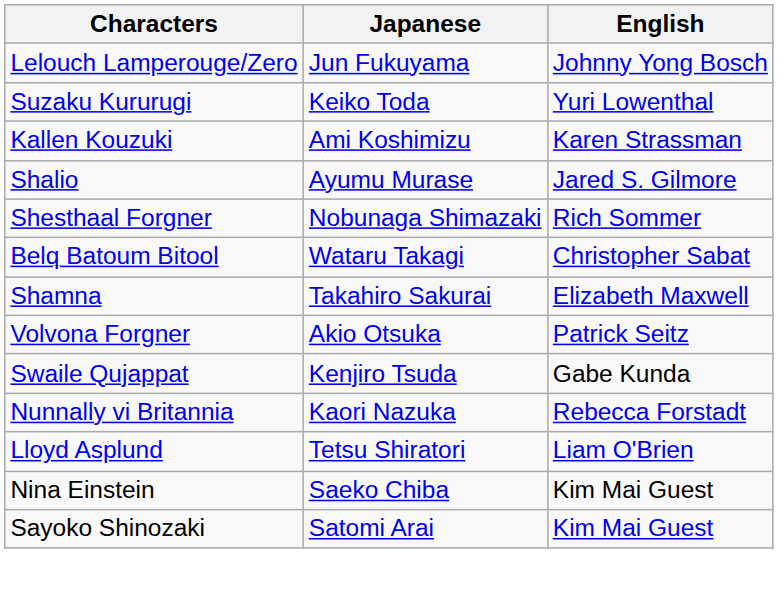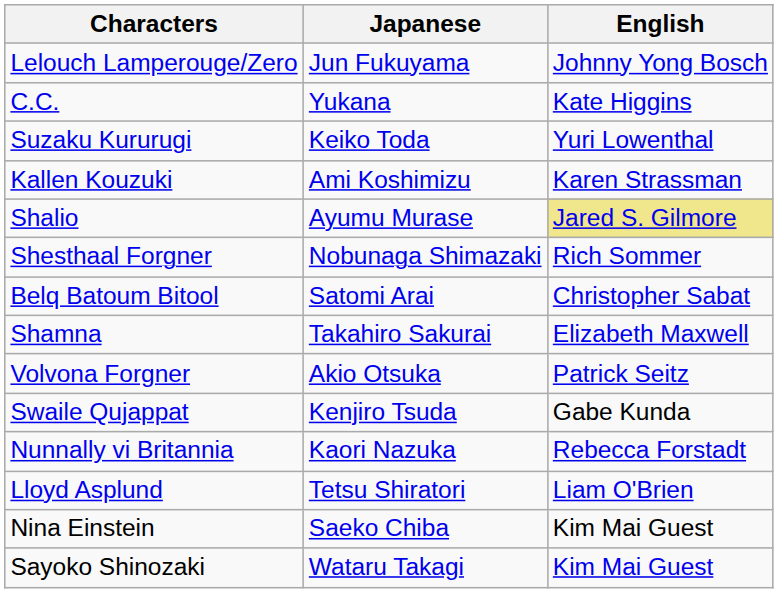 <table class="wikitable">
 <tr>
 <th>Characters</th>
 <th>Japanese</th>
 <th>English</th>
 </tr>
 <tr>
 <td><a href='#'>Lelouch Lamperouge/Zero</a></td>
 <td><a href='#'>Jun Fukuyama</a></td>
 <td><a href='#'>Johnny Yong Bosch</a></td>
+</tr>
+<tr>
+<td><a href='#'>C.C.</a></td>
+<td><a href='#'>Yukana</a></td>
+<td><a href='#'>Kate Higgins</a></td>
 </tr>
 <tr>
 <td><a href='#'>Suzaku Kururugi</a></td>
 <td><a href='#'>Keiko Toda</a></td>
 <td><a href='#'>Yuri Lowenthal</a></td>
 </tr>
 <tr>
 <td><a href='#'>Kallen Kouzuki</a></td>
 <td><a href='#'>Ami Koshimizu</a></td>
 <td><a href='#'>Karen Strassman</a></td>
 </tr>
 <tr>
 <td><a href='#'>Shalio</a></td>
 <td><a href='#'>Ayumu Murase</a></td>
-<td><a href='#'>Jared S. Gilmore</a></td>
+<td style="background: khaki;"><a href='#'>Jared S. Gilmore</a></td>
 </tr>
 <tr>
 <td><a href='#'>Shesthaal Forgner</a></td>
 <td><a href='#'>Nobunaga Shimazaki</a></td>
 <td><a href='#'>Rich Sommer</a></td>
 </tr>
 <tr>
 <td><a href='#'>Belq Batoum Bitool</a></td>
-<td><a href='#'>Wataru Takagi</a></td>
+<td><a href='#'>Satomi Arai</a></td>
 <td><a href='#'>Christopher Sabat</a></td>
 </tr>
 <tr>
 <td><a href='#'>Shamna</a></td>
 <td><a href='#'>Takahiro Sakurai</a></td>
 <td><a href='#'>Elizabeth Maxwell</a></td>
 </tr>
 <tr>
 <td><a href='#'>Volvona Forgner</a></td>
 <td><a href='#'>Akio Otsuka</a></td>
 <td><a href='#'>Patrick Seitz</a></td>
 </tr>
 <tr>
 <td><a href='#'>Swaile Qujappat</a></td>
 <td><a href='#'>Kenjiro Tsuda</a></td>
 <td>Gabe Kunda</td>
 </tr>
 <tr>
 <td><a href='#'>Nunnally vi Britannia</a></td>
 <td><a href='#'>Kaori Nazuka</a></td>
 <td><a href='#'>Rebecca Forstadt</a></td>
 </tr>
 <tr>
 <td><a href='#'>Lloyd Asplund</a></td>
 <td><a href='#'>Tetsu Shiratori</a></td>
 <td><a href='#'>Liam O'Brien</a></td>
 </tr>
 <tr>
 <td>Nina Einstein</td>
 <td><a href='#'>Saeko Chiba</a></td>
 <td>Kim Mai Guest</td>
 </tr>
 <tr>
 <td>Sayoko Shinozaki</td>
-<td><a href='#'>Satomi Arai</a></td>
+<td><a href='#'>Wataru Takagi</a></td>
 <td><a href='#'>Kim Mai Guest</a></td>
 </tr>
 </table>
